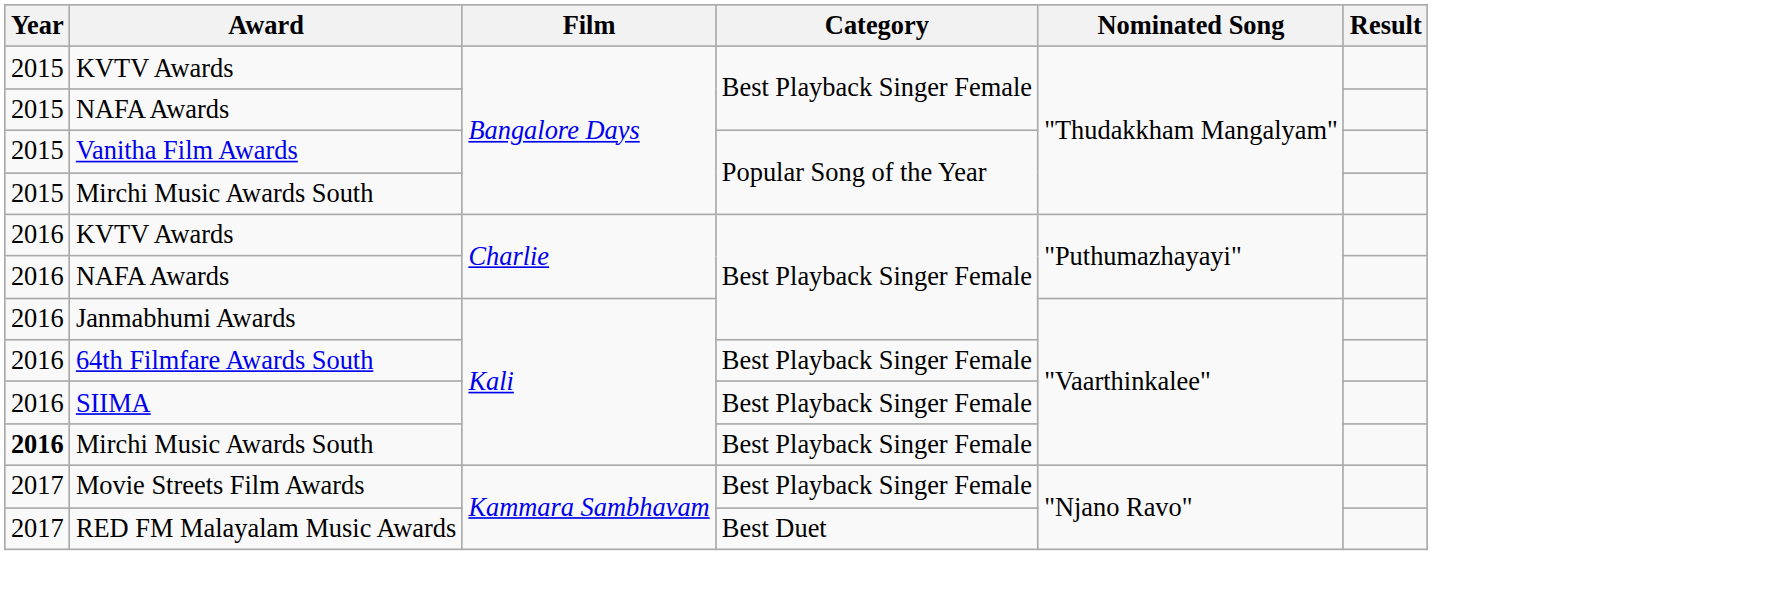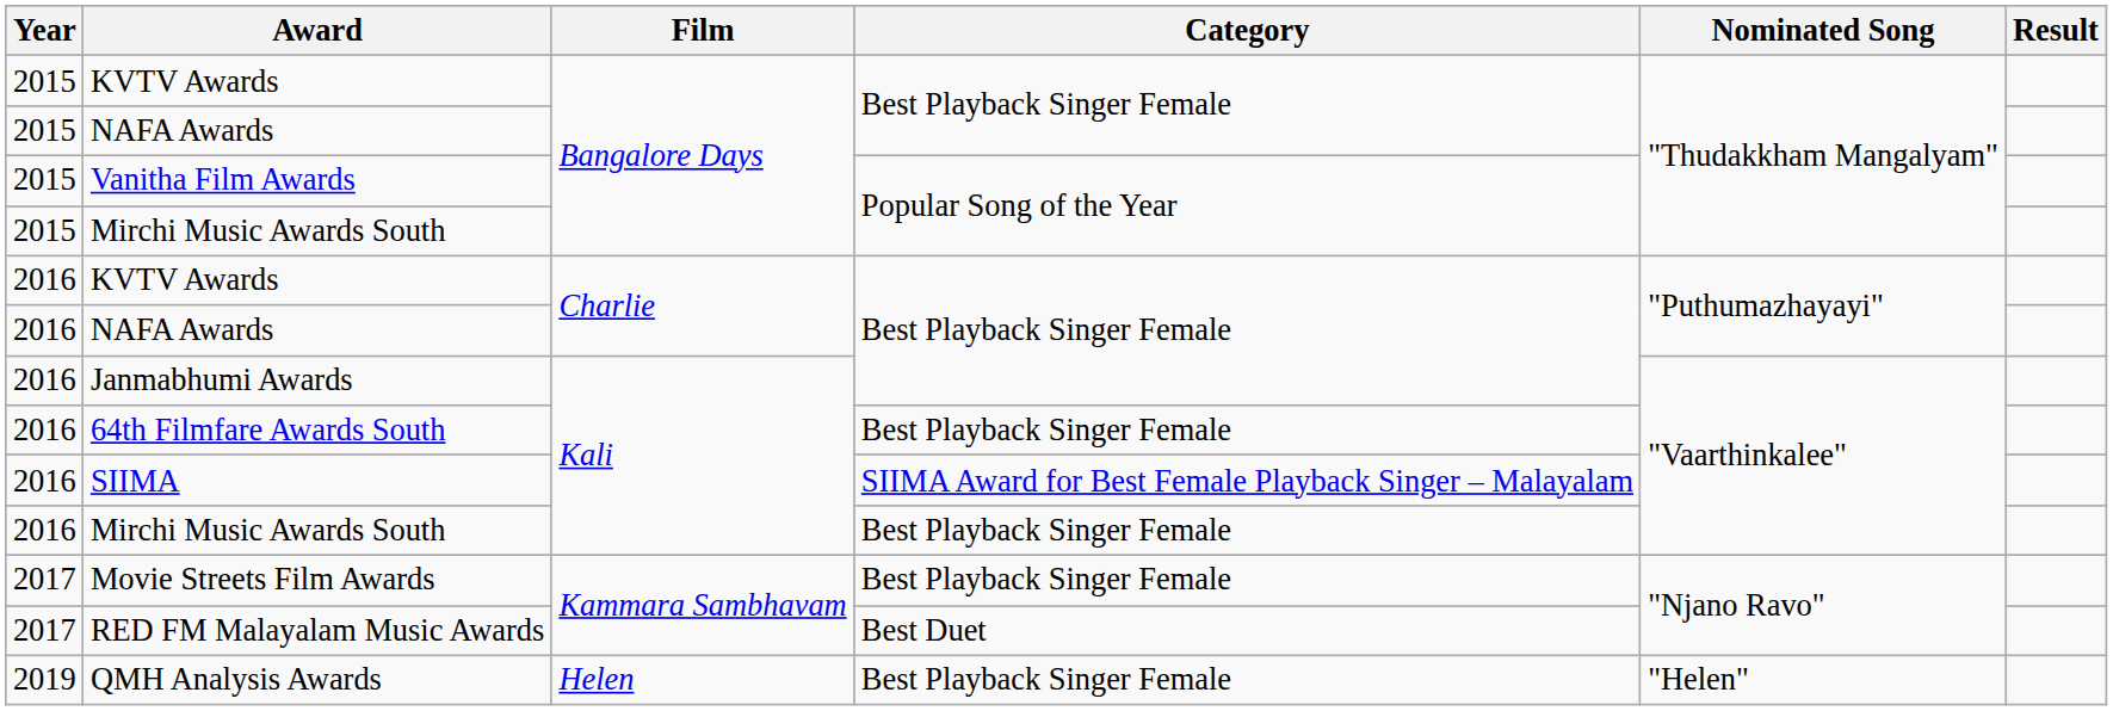 <table class = "sortable wikitable">
 <tr>
 <th>Year</th>
 <th>Award</th>
 <th>Film</th>
 <th>Category</th>
 <th>Nominated Song</th>
 <th>Result</th>
 </tr>
 <tr>
 <td>2015</td>
 <td>KVTV Awards</td>
 <td rowspan="4"><em><a href='#'>Bangalore Days</a></em></td>
 <td rowspan="2">Best Playback Singer Female</td>
 <td rowspan="4">"Thudakkham Mangalyam"</td>
 <td></td>
 </tr>
 <tr>
 <td>2015</td>
 <td>NAFA Awards</td>
 <td></td>
 </tr>
 <tr>
 <td>2015</td>
 <td><a href='#'>Vanitha Film Awards</a></td>
 <td rowspan="2">Popular Song of the Year</td>
 <td></td>
 </tr>
 <tr>
 <td>2015</td>
 <td>Mirchi Music Awards South</td>
 <td></td>
 </tr>
 <tr>
 <td>2016</td>
 <td>KVTV Awards</td>
 <td rowspan="2"><em><a href='#'>Charlie</a></em></td>
 <td rowspan="3">Best Playback Singer Female</td>
 <td rowspan="2">"Puthumazhayayi"</td>
 <td></td>
 </tr>
 <tr>
 <td>2016</td>
 <td>NAFA Awards</td>
 <td></td>
 </tr>
 <tr>
 <td>2016</td>
 <td>Janmabhumi Awards</td>
 <td rowspan="4"><em><a href='#'>Kali</a></em></td>
 <td rowspan="4">"Vaarthinkalee"</td>
 <td></td>
 </tr>
 <tr>
 <td>2016</td>
 <td><a href='#'>64th Filmfare Awards South</a></td>
 <td>Best Playback Singer Female</td>
 <td></td>
 </tr>
 <tr>
 <td>2016</td>
 <td><a href='#'>SIIMA</a></td>
-<td>Best Playback Singer Female</td>
+<td><a href='#'>SIIMA Award for Best Female Playback Singer – Malayalam</a></td>
 <td></td>
 </tr>
 <tr>
-<td><strong>2016</strong></td>
+<td>2016</td>
 <td>Mirchi Music Awards South</td>
 <td>Best Playback Singer Female</td>
 <td></td>
 </tr>
 <tr>
 <td>2017</td>
 <td>Movie Streets Film Awards</td>
 <td rowspan="2"><em><a href='#'>Kammara Sambhavam</a></em></td>
 <td>Best Playback Singer Female</td>
 <td rowspan="2">"Njano Ravo"</td>
 <td></td>
 </tr>
 <tr>
 <td>2017</td>
 <td>RED FM Malayalam Music Awards</td>
 <td>Best Duet</td>
 <td></td>
 </tr>
+<tr>
+<td>2019</td>
+<td>QMH Analysis Awards</td>
+<td><em><a href='#'>Helen</a></em></td>
+<td>Best Playback Singer Female</td>
+<td>"Helen"</td>
+<td></td>
+</tr>
 </table>
